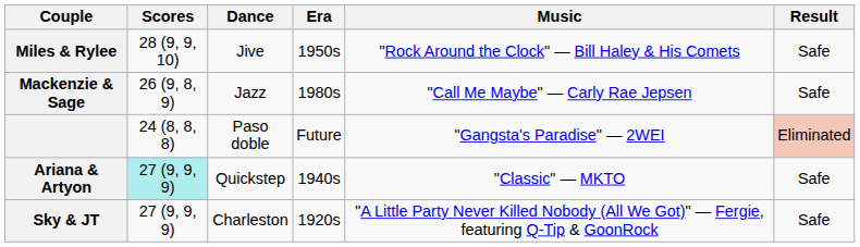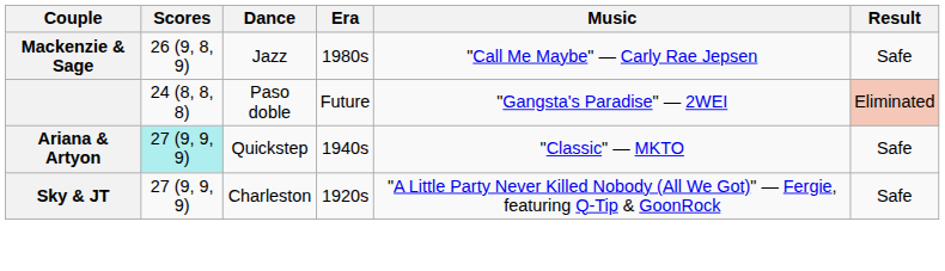 <table class="wikitable sortable" style="text-align:center;">
 <tr>
 <th scope="col">Couple</th>
 <th scope="col">Scores</th>
 <th scope="col">Dance</th>
 <th scope="col">Era</th>
 <th scope="col" class="unsortable">Music</th>
 <th scope="col" class="unsortable">Result</th>
-</tr>
-<tr>
-<th scope="row">Miles & Rylee</th>
-<td>28 (9, 9, 10)</td>
-<td>Jive</td>
-<td>1950s</td>
-<td>"<a href='#'>Rock Around the Clock</a>" — <a href='#'>Bill Haley & His Comets</a></td>
-<td>Safe</td>
 </tr>
 <tr>
 <th scope="row">Mackenzie & Sage</th>
 <td>26 (9, 8, 9)</td>
 <td>Jazz</td>
 <td>1980s</td>
 <td>"<a href='#'>Call Me Maybe</a>" — <a href='#'>Carly Rae Jepsen</a></td>
 <td>Safe</td>
 </tr>
 <tr>
 <th scope="row"></th>
 <td>24 (8, 8, 8)</td>
 <td>Paso doble</td>
 <td>Future</td>
 <td>"<a href='#'>Gangsta's Paradise</a>" — <a href='#'>2WEI</a></td>
 <td bgcolor=f4c7b8>Eliminated</td>
 </tr>
 <tr>
 <th scope="row">Ariana & Artyon</th>
 <td style="background: paleturquoise;">27 (9, 9, 9)</td>
 <td>Quickstep</td>
 <td>1940s</td>
 <td>"<a href='#'>Classic</a>" — <a href='#'>MKTO</a></td>
 <td>Safe</td>
 </tr>
 <tr>
 <th scope="row">Sky & JT</th>
 <td>27 (9, 9, 9)</td>
 <td>Charleston</td>
 <td>1920s</td>
 <td>"<a href='#'>A Little Party Never Killed Nobody (All We Got)</a>" — <a href='#'>Fergie</a>, featuring <a href='#'>Q-Tip</a> & <a href='#'>GoonRock</a></td>
 <td>Safe</td>
 </tr>
 </table>
